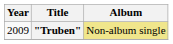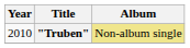 <table class="wikitable plainrowheaders" style="text-align:center;">
 <tr>
 <th scope="col">Year</th>
 <th scope="col">Title</th>
 <th scope="col">Album</th>
 </tr>
 <tr>
-<td>2009</td>
+<td>2010</td>
 <th scope="row">"Truben"</th>
 <td style="background: khaki;">Non-album single</td>
 </tr>
 <tr>
 </tr>
 </table>
